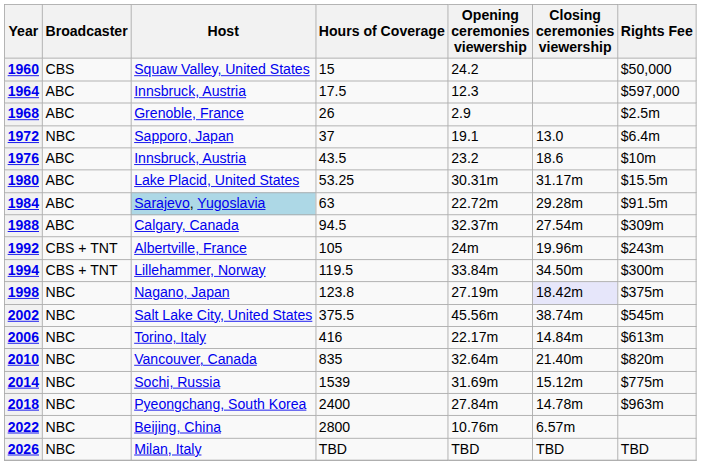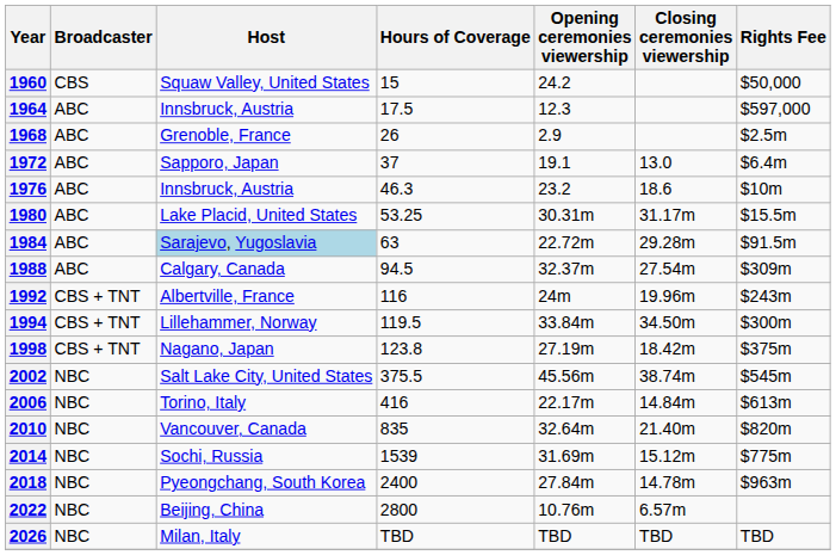 <table class="wikitable sortable defaultcenter sticky-header col3left">
 <tr>
 <th scope="col">Year</th>
 <th scope="col">Broadcaster</th>
 <th scope="col">Host</th>
 <th scope="col">Hours of Coverage</th>
 <th scope="col">Opening <br> ceremonies <br> viewership</th>
 <th scope="col">Closing <br> ceremonies <br> viewership</th>
 <th scope="col">Rights Fee</th>
 </tr>
 <tr>
 <th scope="row"><a href='#'>1960</a> </th>
 <td>CBS</td>
 <td><a href='#'>Squaw Valley, United States</a></td>
 <td>15</td>
 <td>24.2</td>
 <td></td>
 <td>$50,000</td>
 </tr>
 <tr>
 <th scope="row"><a href='#'>1964</a> </th>
 <td>ABC</td>
 <td><a href='#'>Innsbruck, Austria</a></td>
 <td>17.5</td>
 <td>12.3</td>
 <td></td>
 <td>$597,000</td>
 </tr>
 <tr>
 <th scope="row"><a href='#'>1968</a> </th>
 <td>ABC</td>
 <td><a href='#'>Grenoble, France</a></td>
 <td>26</td>
 <td>2.9</td>
 <td></td>
 <td>$2.5m</td>
 </tr>
 <tr>
 <th scope="row"><a href='#'>1972</a></th>
-<td>NBC</td>
+<td>ABC</td>
 <td><a href='#'>Sapporo, Japan</a></td>
 <td>37</td>
 <td>19.1</td>
 <td>13.0</td>
 <td>$6.4m</td>
 </tr>
 <tr>
 <th scope="row"><a href='#'>1976</a> </th>
 <td>ABC</td>
 <td><a href='#'>Innsbruck, Austria</a></td>
-<td>43.5</td>
+<td>46.3</td>
 <td>23.2</td>
 <td>18.6</td>
 <td>$10m</td>
 </tr>
 <tr>
 <th scope="row"><a href='#'>1980</a> </th>
 <td>ABC</td>
 <td><a href='#'>Lake Placid, United States</a></td>
 <td>53.25</td>
 <td>30.31m</td>
 <td>31.17m</td>
 <td>$15.5m</td>
 </tr>
 <tr>
 <th scope="row"><a href='#'>1984</a> </th>
 <td>ABC</td>
 <td style="background: lightblue;"><a href='#'>Sarajevo</a>, <a href='#'>Yugoslavia</a></td>
 <td>63</td>
 <td>22.72m</td>
 <td>29.28m</td>
 <td>$91.5m</td>
 </tr>
 <tr>
 <th scope="row"><a href='#'>1988</a> </th>
 <td>ABC</td>
 <td><a href='#'>Calgary, Canada</a></td>
 <td>94.5</td>
 <td>32.37m</td>
 <td>27.54m</td>
 <td>$309m</td>
 </tr>
 <tr>
 <th scope="row"><a href='#'>1992</a> </th>
 <td>CBS + TNT</td>
 <td><a href='#'>Albertville, France</a></td>
-<td>105</td>
+<td>116</td>
 <td>24m</td>
 <td>19.96m</td>
 <td>$243m</td>
 </tr>
 <tr>
 <th scope="row"><a href='#'>1994</a> </th>
 <td>CBS + TNT</td>
 <td><a href='#'>Lillehammer, Norway</a></td>
 <td>119.5</td>
 <td>33.84m</td>
 <td>34.50m</td>
 <td>$300m</td>
 </tr>
 <tr>
 <th scope="row"><a href='#'>1998</a> </th>
-<td>NBC</td>
+<td>CBS + TNT</td>
 <td><a href='#'>Nagano, Japan</a></td>
 <td>123.8</td>
 <td>27.19m</td>
-<td style="background: lavender;">18.42m</td>
+<td>18.42m</td>
 <td>$375m</td>
 </tr>
 <tr>
 <th scope="row"><a href='#'>2002</a> </th>
 <td>NBC</td>
 <td><a href='#'>Salt Lake City, United States</a></td>
 <td>375.5</td>
 <td>45.56m</td>
 <td>38.74m</td>
 <td>$545m</td>
 </tr>
 <tr>
 <th scope="row"><a href='#'>2006</a> </th>
 <td>NBC</td>
 <td><a href='#'>Torino, Italy</a></td>
 <td>416</td>
 <td>22.17m</td>
 <td>14.84m</td>
 <td>$613m</td>
 </tr>
 <tr>
 <th scope="row"><a href='#'>2010</a> </th>
 <td>NBC</td>
 <td><a href='#'>Vancouver, Canada</a></td>
 <td>835</td>
 <td>32.64m</td>
 <td>21.40m</td>
 <td>$820m</td>
 </tr>
 <tr>
 <th scope="row"><a href='#'>2014</a> </th>
 <td>NBC</td>
 <td><a href='#'>Sochi, Russia</a></td>
 <td>1539</td>
 <td>31.69m</td>
 <td>15.12m</td>
 <td>$775m</td>
 </tr>
 <tr>
 <th scope="row"><a href='#'>2018</a> </th>
 <td>NBC</td>
 <td><a href='#'>Pyeongchang, South Korea</a></td>
 <td>2400</td>
 <td>27.84m</td>
 <td>14.78m</td>
 <td>$963m</td>
 </tr>
 <tr>
 <th scope="row"><a href='#'>2022</a> </th>
 <td>NBC</td>
 <td><a href='#'>Beijing, China</a></td>
 <td>2800</td>
 <td>10.76m</td>
 <td>6.57m</td>
 <td></td>
 </tr>
 <tr>
 <th scope="row"><a href='#'>2026</a> </th>
 <td>NBC</td>
 <td><a href='#'>Milan, Italy</a></td>
 <td>TBD</td>
 <td>TBD</td>
 <td>TBD</td>
 <td>TBD</td>
 </tr>
 <tr>
 </tr>
 </table>
